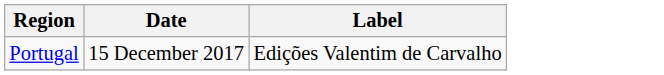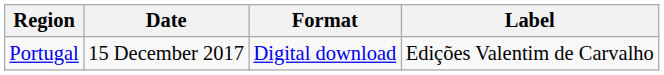 <table class="wikitable">
 <tr>
 <th>Region</th>
 <th>Date</th>
+<th>Format</th>
 <th>Label</th>
 </tr>
 <tr>
 <td><a href='#'>Portugal</a></td>
 <td>15 December 2017</td>
+<td><a href='#'>Digital download</a></td>
 <td>Edições Valentim de Carvalho</td>
 </tr>
 </table>
